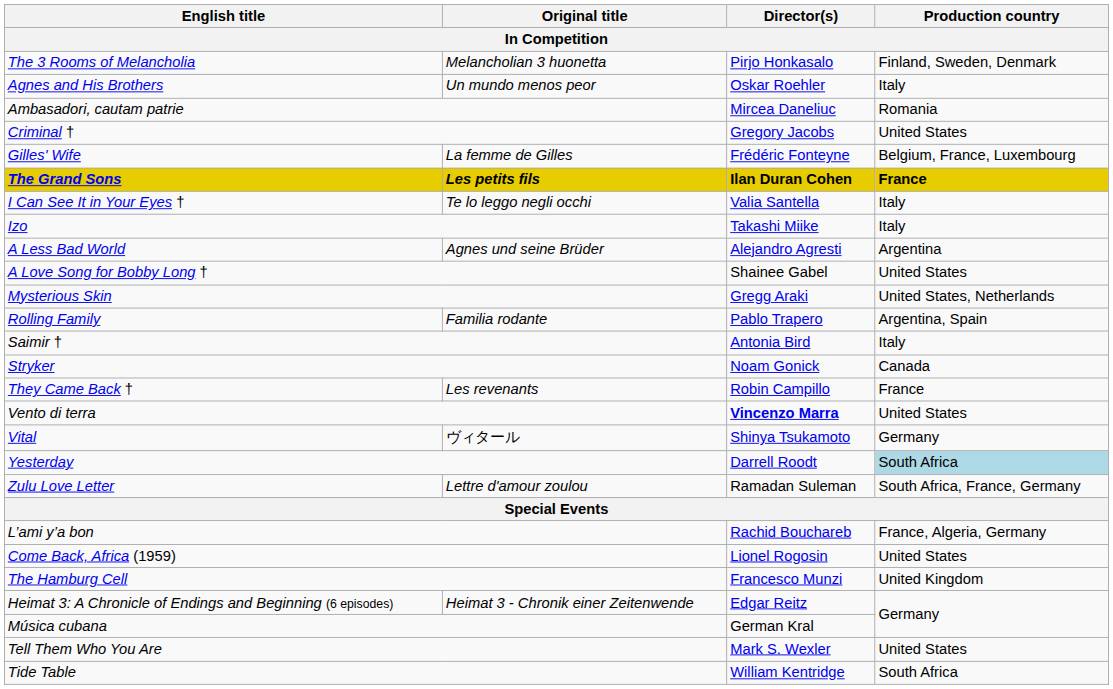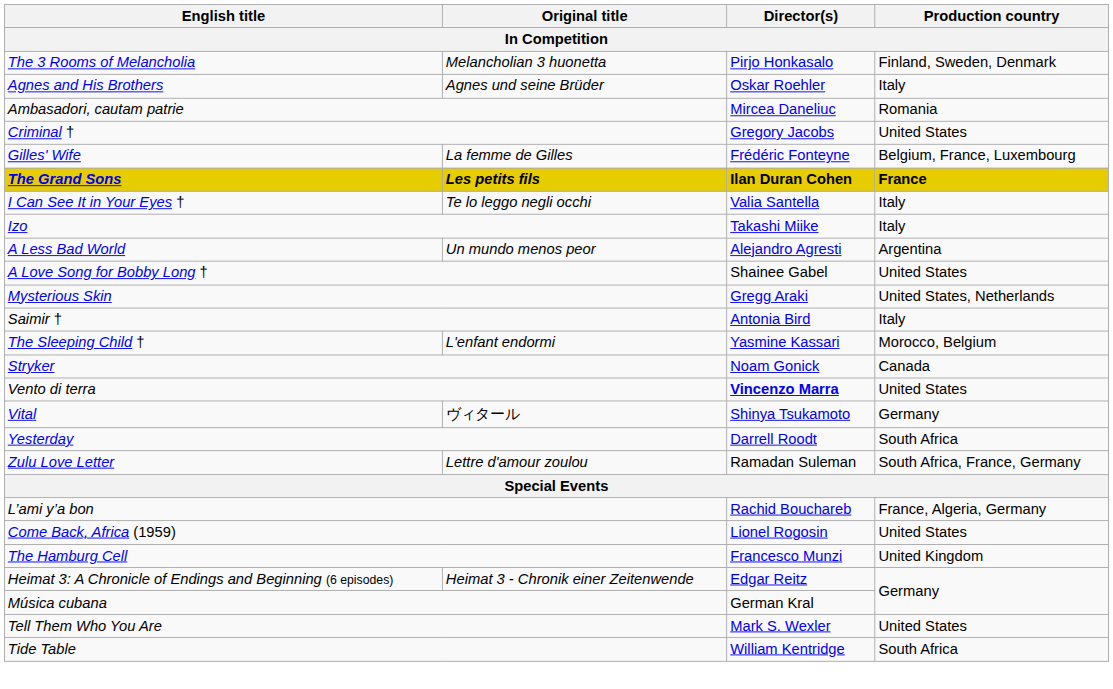 <table class="wikitable" style="width:95%; margin-bottom:0px">
 <tr>
 <th>English title</th>
 <th>Original title</th>
 <th>Director(s)</th>
 <th>Production country</th>
 </tr>
 <tr>
 <th colspan=4>In Competition</th>
 </tr>
 <tr>
 <td data-sort-value="3"><em><a href='#'>The 3 Rooms of Melancholia</a></em></td>
 <td><em>Melancholian 3 huonetta</em></td>
 <td data-sort-value="Honkasalo"><a href='#'>Pirjo Honkasalo</a></td>
 <td>Finland, Sweden, Denmark</td>
 </tr>
 <tr>
 <td><em><a href='#'>Agnes and His Brothers</a></em></td>
-<td data-sort-value="Menos"><em>Un mundo menos peor</em></td>
+<td><em>Agnes und seine Brüder</em></td>
 <td data-sort-value="Roehler"><a href='#'>Oskar Roehler</a></td>
 <td>Italy</td>
 </tr>
 <tr>
 <td colspan="2"><em>Ambasadori, cautam patrie</em></td>
 <td><a href='#'>Mircea Daneliuc</a></td>
 <td>Romania</td>
 </tr>
 <tr>
 <td colspan=2><em><a href='#'>Criminal</a></em> †</td>
 <td data-sort-value="Jacobs"><a href='#'>Gregory Jacobs</a></td>
 <td>United States</td>
 </tr>
 <tr>
 <td><em><a href='#'>Gilles' Wife</a></em></td>
 <td data-sort-value="Femme"><em>La femme de Gilles</em></td>
 <td data-sort-value="Fonteyne"><a href='#'>Frédéric Fonteyne</a></td>
 <td>Belgium, France, Luxembourg</td>
 </tr>
 <tr style="background:#E7CD00;">
 <td data-sort-value="Grand"><strong><em><a href='#'>The Grand Sons</a></em></strong></td>
 <td data-sort-value="Petits"><strong><em>Les petits fils</em></strong></td>
 <td data-sort-value="Duran Cohen"><strong>Ilan Duran Cohen</strong></td>
 <td><strong>France</strong></td>
 </tr>
 <tr>
 <td><em><a href='#'>I Can See It in Your Eyes</a></em> †</td>
 <td><em>Te lo leggo negli occhi</em></td>
 <td data-sort-value="Santella"><a href='#'>Valia Santella</a></td>
 <td>Italy</td>
 </tr>
 <tr>
 <td colspan=2><em><a href='#'>Izo</a></em></td>
 <td data-sort-value="Miike"><a href='#'>Takashi Miike</a></td>
 <td>Italy</td>
 </tr>
 <tr>
 <td data-sort-value="Less"><em><a href='#'>A Less Bad World</a></em></td>
-<td><em>Agnes und seine Brüder</em></td>
+<td data-sort-value="Menos"><em>Un mundo menos peor</em></td>
 <td data-sort-value="Agresti"><a href='#'>Alejandro Agresti</a></td>
 <td>Argentina</td>
 </tr>
 <tr>
 <td colspan=2 data-sort-value="Love"><em><a href='#'>A Love Song for Bobby Long</a></em> †</td>
 <td data-sort-value="Gabel">Shainee Gabel</td>
 <td>United States</td>
 </tr>
 <tr>
 <td colspan=2><em><a href='#'>Mysterious Skin</a></em></td>
 <td data-sort-value="Araki"><a href='#'>Gregg Araki</a></td>
 <td>United States, Netherlands</td>
 </tr>
 <tr>
-<td><em><a href='#'>Rolling Family</a></em></td>
-<td><em>Familia rodante</em></td>
-<td data-sort-value="Trapero"><a href='#'>Pablo Trapero</a></td>
-<td>Argentina, Spain</td>
-</tr>
-<tr>
 <td colspan=2><em>Saimir</em> †</td>
 <td><a href='#'>Antonia Bird</a></td>
 <td>Italy</td>
 </tr>
 <tr>
+<td data-sort-value="Sleeping"><em><a href='#'>The Sleeping Child</a></em> †</td>
+<td data-sort-value="Enfant"><em>L'enfant endormi</em></td>
+<td data-sort-value="Kassari"><a href='#'>Yasmine Kassari</a></td>
+<td>Morocco, Belgium</td>
+</tr>
+<tr>
 <td colspan=2><em><a href='#'>Stryker</a></em></td>
 <td data-sort-value="Gonick"><a href='#'>Noam Gonick</a></td>
 <td>Canada</td>
-</tr>
-<tr>
-<td><em><a href='#'>They Came Back</a></em> †</td>
-<td><em>Les revenants</em></td>
-<td data-sort-value="Campillo"><a href='#'>Robin Campillo</a></td>
-<td>France</td>
 </tr>
 <tr>
 <td colspan="2"><em>Vento di terra</em></td>
 <td><strong><a href='#'>Vincenzo Marra</a></strong></td>
 <td>United States</td>
 </tr>
 <tr>
 <td><em><a href='#'>Vital</a></em></td>
 <td>ヴィタール</td>
 <td data-sort-value="Tsukamoto"><a href='#'>Shinya Tsukamoto</a></td>
 <td>Germany</td>
 </tr>
 <tr>
 <td colspan=2><em><a href='#'>Yesterday</a></em></td>
 <td data-sort-value="Roodt"><a href='#'>Darrell Roodt</a></td>
-<td style="background: lightblue;">South Africa</td>
+<td>South Africa</td>
 </tr>
 <tr>
 <td><em><a href='#'>Zulu Love Letter</a></em></td>
 <td><em>Lettre d'amour zoulou</em></td>
 <td data-sort-value="Suleman">Ramadan Suleman</td>
 <td>South Africa, France, Germany</td>
 </tr>
 <tr>
 <th colspan="4">Special Events</th>
 </tr>
 <tr>
 <td colspan="2"><em>L’ami y’a bon</em></td>
 <td><a href='#'>Rachid Bouchareb</a></td>
 <td>France, Algeria, Germany</td>
 </tr>
 <tr>
 <td colspan="2"><em><a href='#'>Come Back, Africa</a></em> (1959)</td>
 <td><a href='#'>Lionel Rogosin</a></td>
 <td>United States</td>
 </tr>
 <tr>
 <td colspan="2"><em><a href='#'>The Hamburg Cell</a></em></td>
 <td data-sort-value="Munzi"><a href='#'>Francesco Munzi</a></td>
 <td>United Kingdom</td>
 </tr>
 <tr>
 <td><em>Heimat 3: A Chronicle of Endings and Beginning</em> <small>(6 episodes)</small></td>
 <td><em>Heimat 3 - Chronik einer Zeitenwende</em></td>
 <td><a href='#'>Edgar Reitz</a></td>
 <td rowspan="2">Germany</td>
 </tr>
 <tr>
 <td colspan="2"><em>Música cubana</em></td>
 <td>German Kral</td>
 </tr>
 <tr>
 <td colspan="2"><em>Tell Them Who You Are</em></td>
 <td><a href='#'>Mark S. Wexler</a></td>
 <td>United States</td>
 </tr>
 <tr>
 <td colspan="2"><em>Tide Table</em></td>
 <td><a href='#'>William Kentridge</a></td>
 <td>South Africa</td>
 </tr>
 </table>
